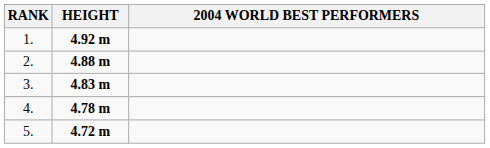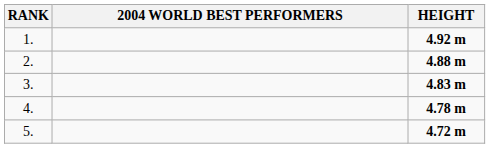 <table class="wikitable" style="border-collapse: collapse; font-size: 90%;">
 <tr>
 <th>RANK</th>
+<th align="center" style="width: 25em">2004 WORLD BEST PERFORMERS</th>
 <th align="center" style="width: 5em">HEIGHT</th>
-<th align="center" style="width: 25em">2004 WORLD BEST PERFORMERS</th>
 </tr>
 <tr>
 <td align="center">1.</td>
+<td></td>
 <td align="center"><strong>4.92 m</strong></td>
-<td></td>
 </tr>
 <tr>
 <td align="center">2.</td>
+<td></td>
 <td align="center"><strong>4.88 m</strong></td>
-<td></td>
 </tr>
 <tr>
 <td align="center">3.</td>
+<td></td>
 <td align="center"><strong>4.83 m</strong></td>
-<td></td>
 </tr>
 <tr>
 <td align="center">4.</td>
+<td></td>
 <td align="center"><strong>4.78 m</strong></td>
-<td></td>
 </tr>
 <tr>
 <td align="center">5.</td>
+<td></td>
 <td align="center"><strong>4.72 m</strong></td>
-<td></td>
 </tr>
 </table>
